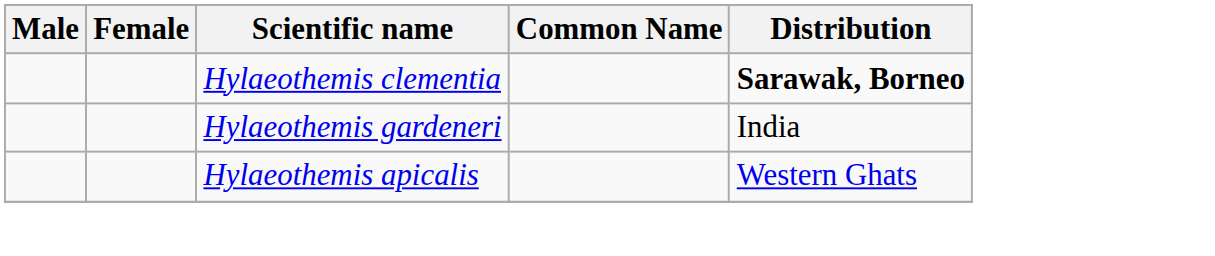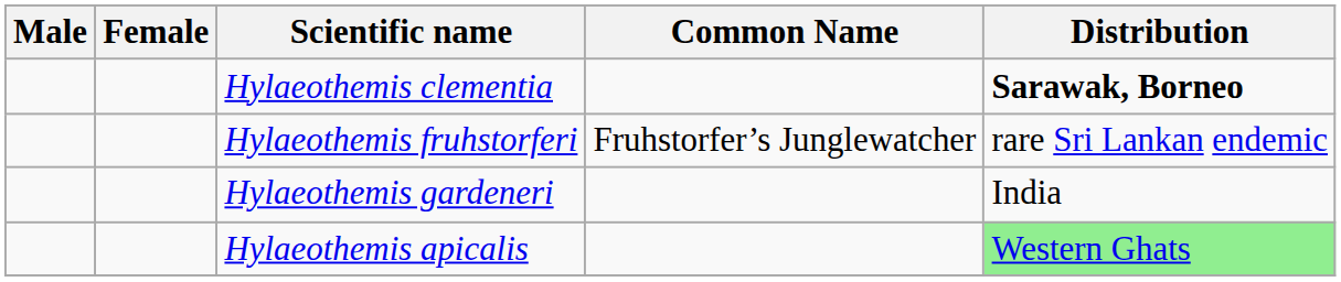 <table class="wikitable">
 <tr>
 <th>Male</th>
 <th>Female</th>
 <th>Scientific name</th>
 <th>Common Name</th>
 <th>Distribution</th>
 </tr>
 <tr>
 <td></td>
 <td></td>
 <td><em><a href='#'>Hylaeothemis clementia</a></em> </td>
 <td></td>
 <td><strong>Sarawak, Borneo</strong></td>
 </tr>
 <tr>
 <td></td>
 <td></td>
+<td><em><a href='#'>Hylaeothemis fruhstorferi</a></em> </td>
+<td>Fruhstorfer’s Junglewatcher</td>
+<td>rare <a href='#'>Sri Lankan</a> <a href='#'>endemic</a></td>
+</tr>
+<tr>
+<td></td>
+<td></td>
 <td><em><a href='#'>Hylaeothemis gardeneri</a></em> </td>
 <td></td>
 <td>India</td>
 </tr>
 <tr>
 <td></td>
 <td></td>
 <td><em><a href='#'>Hylaeothemis apicalis</a></em> </td>
 <td></td>
-<td><a href='#'>Western Ghats</a></td>
+<td style="background: lightgreen;"><a href='#'>Western Ghats</a></td>
 </tr>
 <tr>
 </tr>
 </table>
